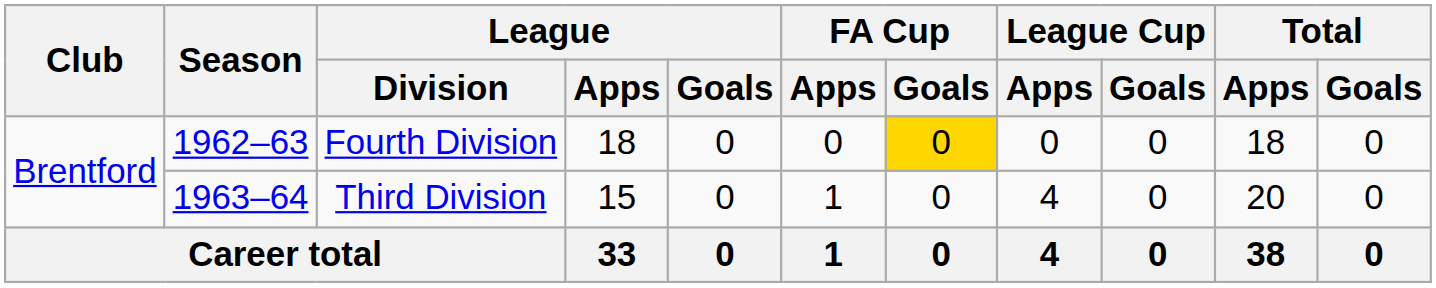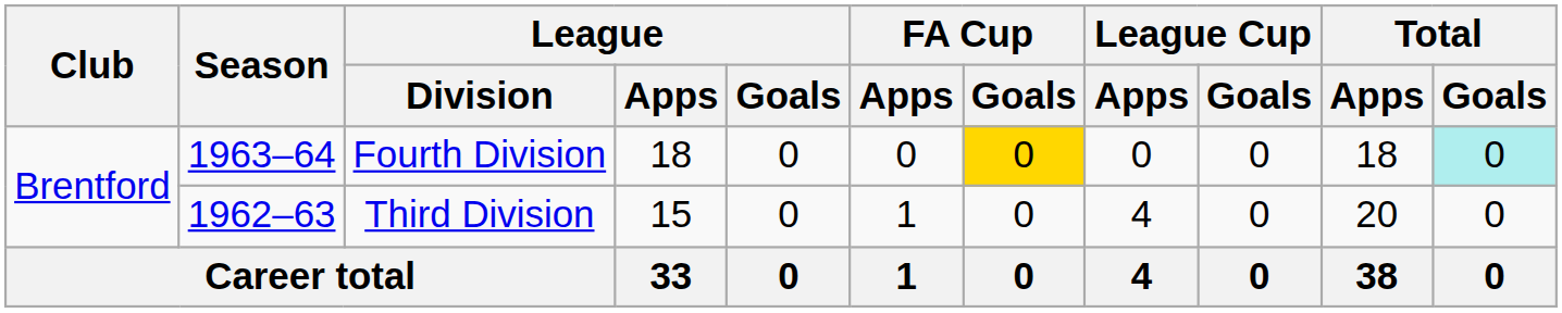 <table class="wikitable" style="text-align: center;">
 <tr>
 <th rowspan="2">Club</th>
 <th rowspan="2">Season</th>
 <th colspan="3">League</th>
 <th colspan="2">FA Cup</th>
 <th colspan="2">League Cup</th>
 <th colspan="2">Total</th>
 </tr>
 <tr>
 <th>Division</th>
 <th>Apps</th>
 <th>Goals</th>
 <th>Apps</th>
 <th>Goals</th>
 <th>Apps</th>
 <th>Goals</th>
 <th>Apps</th>
 <th>Goals</th>
 </tr>
 <tr>
 <td rowspan="2"><a href='#'>Brentford</a></td>
-<td><a href='#'>1962–63</a></td>
+<td><a href='#'>1963–64</a></td>
 <td><a href='#'>Fourth Division</a></td>
 <td>18</td>
 <td>0</td>
 <td>0</td>
 <td style="background: gold;">0</td>
 <td>0</td>
 <td>0</td>
 <td>18</td>
-<td>0</td>
+<td style="background: paleturquoise;">0</td>
 </tr>
 <tr>
-<td><a href='#'>1963–64</a></td>
+<td><a href='#'>1962–63</a></td>
 <td><a href='#'>Third Division</a></td>
 <td>15</td>
 <td>0</td>
 <td>1</td>
 <td>0</td>
 <td>4</td>
 <td>0</td>
 <td>20</td>
 <td>0</td>
 </tr>
 <tr>
 <th colspan="3">Career total</th>
 <th>33</th>
 <th>0</th>
 <th>1</th>
 <th>0</th>
 <th>4</th>
 <th>0</th>
 <th>38</th>
 <th>0</th>
 </tr>
 </table>
